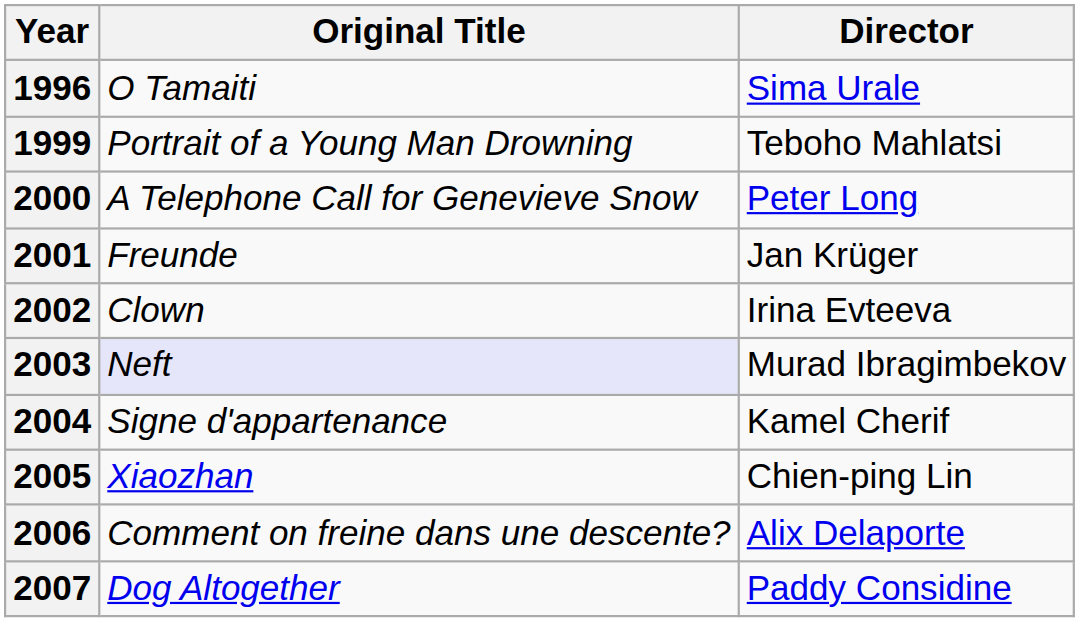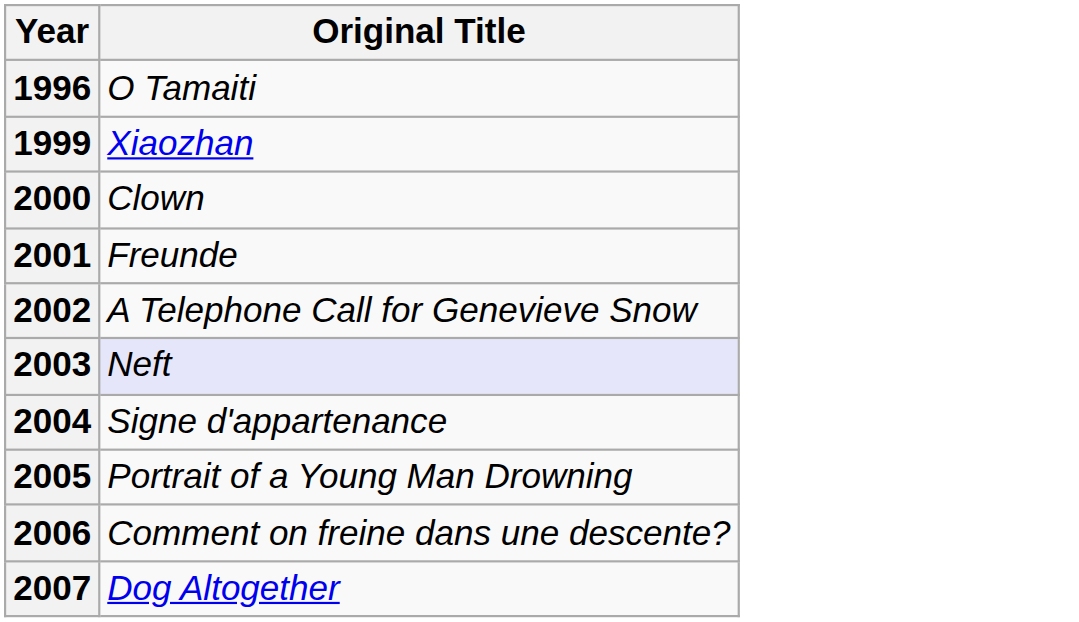 <table class="wikitable">
 <tr>
 <th>Year</th>
 <th>Original Title</th>
-<th>Director</th>
 </tr>
 <tr>
 <th>1996</th>
 <td><em>O Tamaiti</em></td>
-<td><a href='#'>Sima Urale</a></td>
 </tr>
 <tr>
 <th>1999</th>
-<td><em>Portrait of a Young Man Drowning</em></td>
-<td>Teboho Mahlatsi</td>
+<td><em><a href='#'>Xiaozhan</a></em></td>
 </tr>
 <tr>
 <th>2000</th>
-<td><em>A Telephone Call for Genevieve Snow</em></td>
-<td><a href='#'>Peter Long</a></td>
+<td><em>Clown</em></td>
 </tr>
 <tr>
 <th>2001</th>
 <td><em>Freunde</em></td>
-<td>Jan Krüger</td>
 </tr>
 <tr>
 <th>2002</th>
-<td><em>Clown</em></td>
-<td>Irina Evteeva</td>
+<td><em>A Telephone Call for Genevieve Snow</em></td>
 </tr>
 <tr>
 <th>2003</th>
 <td style="background: lavender;"><em>Neft</em></td>
-<td>Murad Ibragimbekov</td>
 </tr>
 <tr>
 <th>2004</th>
 <td><em>Signe d'appartenance</em></td>
-<td>Kamel Cherif</td>
 </tr>
 <tr>
 <th>2005</th>
-<td><em><a href='#'>Xiaozhan</a></em></td>
-<td>Chien-ping Lin</td>
+<td><em>Portrait of a Young Man Drowning</em></td>
 </tr>
 <tr>
 <th>2006</th>
 <td><em>Comment on freine dans une descente?</em></td>
-<td><a href='#'>Alix Delaporte</a></td>
 </tr>
 <tr>
 <th>2007</th>
 <td><em><a href='#'>Dog Altogether</a></em></td>
-<td><a href='#'>Paddy Considine</a></td>
 </tr>
 </table>
